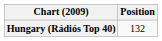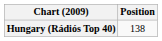 <table class="wikitable plainrowheaders" style="text-align:center;">
 <tr>
 <th scope="col">Chart (2009)</th>
 <th scope="col">Position</th>
 </tr>
 <tr>
 <th scope="row">Hungary (Rádiós Top 40)</th>
-<td>132</td>
+<td>138</td>
 </tr>
 </table>
